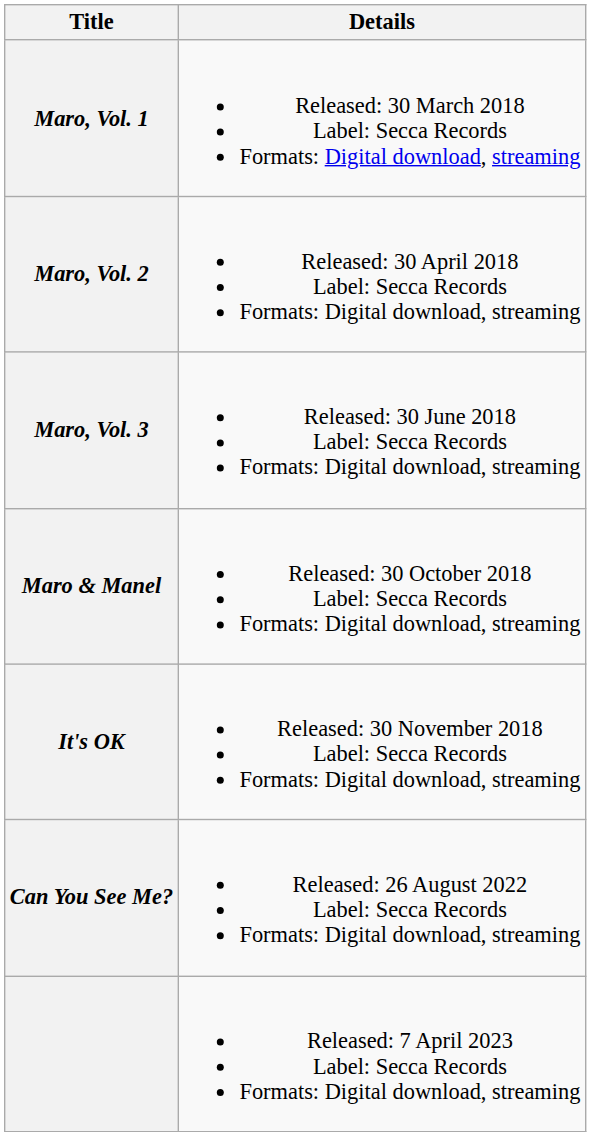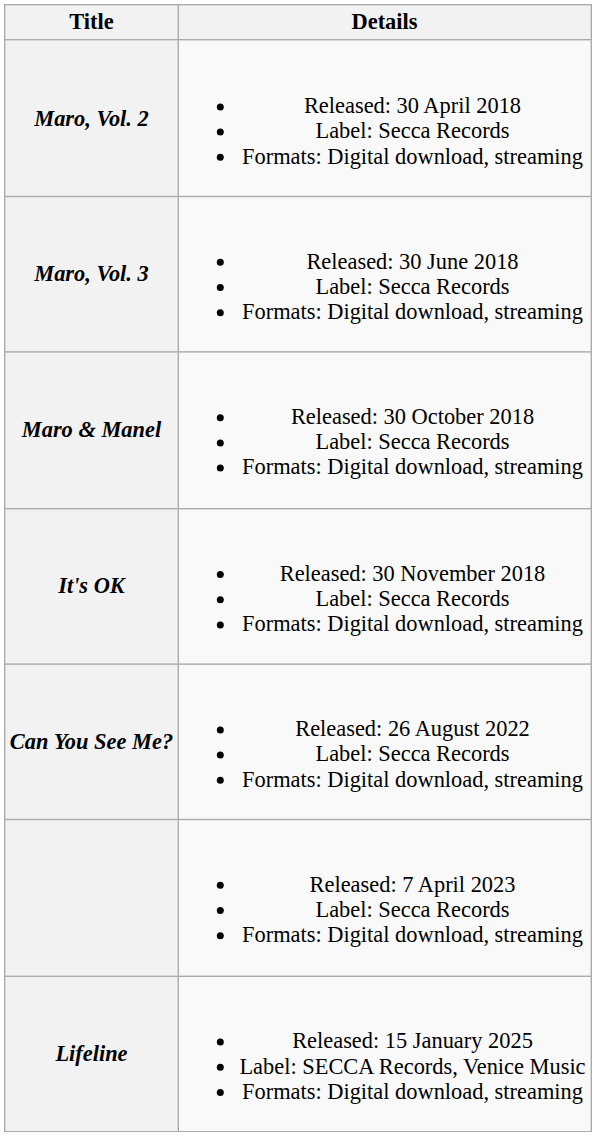 <table class="wikitable plainrowheaders" style="text-align:center;" border="1">
 <tr>
 <th scope="col">Title</th>
 <th scope="col">Details</th>
-</tr>
-<tr>
-<th scope="row"><em>Maro, Vol. 1</em></th>
-<td><br><ul><li>Released: 30 March 2018</li><li>Label: Secca Records</li><li>Formats: <a href='#'>Digital download</a>, <a href='#'>streaming</a></li></ul></td>
 </tr>
 <tr>
 <th scope="row"><em>Maro, Vol. 2</em></th>
 <td><br><ul><li>Released: 30 April 2018</li><li>Label: Secca Records</li><li>Formats: Digital download, streaming</li></ul></td>
 </tr>
 <tr>
 <th scope="row"><em>Maro, Vol. 3</em></th>
 <td><br><ul><li>Released: 30 June 2018</li><li>Label: Secca Records</li><li>Formats: Digital download, streaming</li></ul></td>
 </tr>
 <tr>
 <th scope="row"><em>Maro & Manel</em><br></th>
 <td><br><ul><li>Released: 30 October 2018</li><li>Label: Secca Records</li><li>Formats: Digital download, streaming</li></ul></td>
 </tr>
 <tr>
 <th scope="row"><em>It's OK</em></th>
 <td><br><ul><li>Released: 30 November 2018</li><li>Label: Secca Records</li><li>Formats: Digital download, streaming</li></ul></td>
 </tr>
 <tr>
 <th scope="row"><em>Can You See Me?</em></th>
 <td><br><ul><li>Released: 26 August 2022</li><li>Label: Secca Records</li><li>Formats: Digital download, streaming</li></ul></td>
 </tr>
 <tr>
 <th scope="row"></th>
 <td><br><ul><li>Released: 7 April 2023</li><li>Label: Secca Records</li><li>Formats: Digital download, streaming</li></ul></td>
 </tr>
+<tr>
+<th scope="row"><em>Lifeline</em><br></th>
+<td><br><ul><li>Released: 15 January 2025</li><li>Label: SECCA Records, Venice Music</li><li>Formats: Digital download, streaming</li></ul></td>
+</tr>
 </table>
